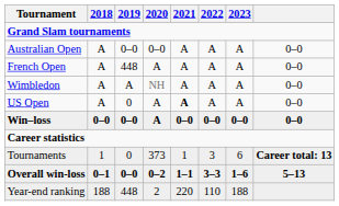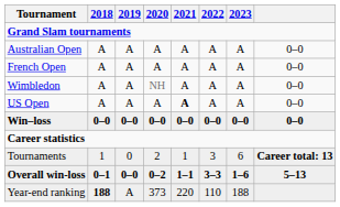 <table class=wikitable style=text-align:center>
 <tr>
 <th>Tournament</th>
 <th><a href='#'>2018</a></th>
 <th><a href='#'>2019</a></th>
 <th><a href='#'>2020</a></th>
 <th><a href='#'>2021</a></th>
 <th><a href='#'>2022</a></th>
 <th><a href='#'>2023</a></th>
 <th></th>
 </tr>
 <tr>
 <td colspan=10 style=text-align:left><strong><a href='#'>Grand Slam tournaments</a></strong></td>
 </tr>
 <tr>
 <td style=text-align:left><a href='#'>Australian Open</a></td>
 <td>A</td>
-<td>0–0</td>
-<td>0–0</td>
+<td>A</td>
+<td>A</td>
 <td>A</td>
 <td>A</td>
 <td>A</td>
 <td>0–0</td>
 </tr>
 <tr>
 <td style=text-align:left><a href='#'>French Open</a></td>
 <td>A</td>
-<td>448</td>
+<td>A</td>
 <td>A</td>
 <td>A</td>
 <td>A</td>
 <td>A</td>
 <td>0–0</td>
 </tr>
 <tr>
 <td style=text-align:left><a href='#'>Wimbledon</a></td>
 <td>A</td>
 <td>A</td>
 <td style=color:#767676>NH</td>
 <td>A</td>
 <td>A</td>
 <td>A</td>
 <td>0–0</td>
 </tr>
 <tr>
 <td style=text-align:left><a href='#'>US Open</a></td>
 <td>A</td>
-<td>0</td>
+<td>A</td>
 <td>A</td>
 <td><strong>A</strong></td>
 <td>A</td>
 <td>A</td>
 <td>0–0</td>
 </tr>
 <tr style=background:#efefef;font-weight:bold>
 <td style=text-align:left>Win–loss</td>
 <td>0–0</td>
 <td>0–0</td>
-<td>A</td>
+<td>0–0</td>
 <td>0–0</td>
 <td>0–0</td>
 <td>0–0</td>
 <td>0–0</td>
 </tr>
 <tr>
 <td colspan=10 style=text-align:left><strong>Career statistics</strong></td>
 </tr>
 <tr style=background:#efefef>
 <td style=text-align:left>Tournaments</td>
 <td>1</td>
 <td>0</td>
-<td>373</td>
+<td>2</td>
 <td>1</td>
 <td>3</td>
 <td>6</td>
 <td colspan=3><strong>Career total: 13</strong></td>
 </tr>
 <tr style=background:#efefef;font-weight:bold>
 <td style=text-align:left>Overall win-loss</td>
 <td>0–1</td>
 <td>0–0</td>
 <td>0–2</td>
 <td>1–1</td>
 <td>3–3</td>
 <td>1–6</td>
 <td>5–13</td>
 </tr>
 <tr style=background:#efefef>
 <td style=text-align:left>Year-end ranking</td>
-<td>188</td>
-<td>448</td>
-<td>2</td>
+<td><strong>188</strong></td>
+<td>A</td>
+<td>373</td>
 <td>220</td>
 <td>110</td>
 <td>188</td>
 <td colspan=3></td>
 </tr>
 </table>
